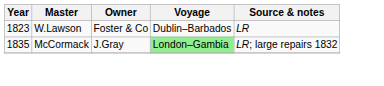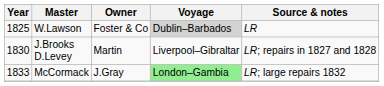 <table class="sortable wikitable">
 <tr>
 <th>Year</th>
 <th>Master</th>
 <th>Owner</th>
 <th>Voyage</th>
 <th>Source & notes</th>
 </tr>
 <tr>
-<td>1823</td>
+<td>1825</td>
 <td>W.Lawson</td>
 <td>Foster & Co</td>
-<td>Dublin–Barbados</td>
+<td style="background: lightgrey;">Dublin–Barbados</td>
 <td><em>LR</em></td>
 </tr>
 <tr>
-<td>1835</td>
+<td>1830</td>
+<td>J.Brooks<br>D.Levey</td>
+<td>Martin</td>
+<td>Liverpool–Gibraltar</td>
+<td><em>LR</em>; repairs in 1827 and 1828</td>
+</tr>
+<tr>
+<td>1833</td>
 <td>McCormack</td>
 <td>J.Gray</td>
 <td style="background: lightgreen;">London–Gambia</td>
 <td><em>LR</em>; large repairs 1832</td>
 </tr>
 <tr>
 </tr>
 </table>
